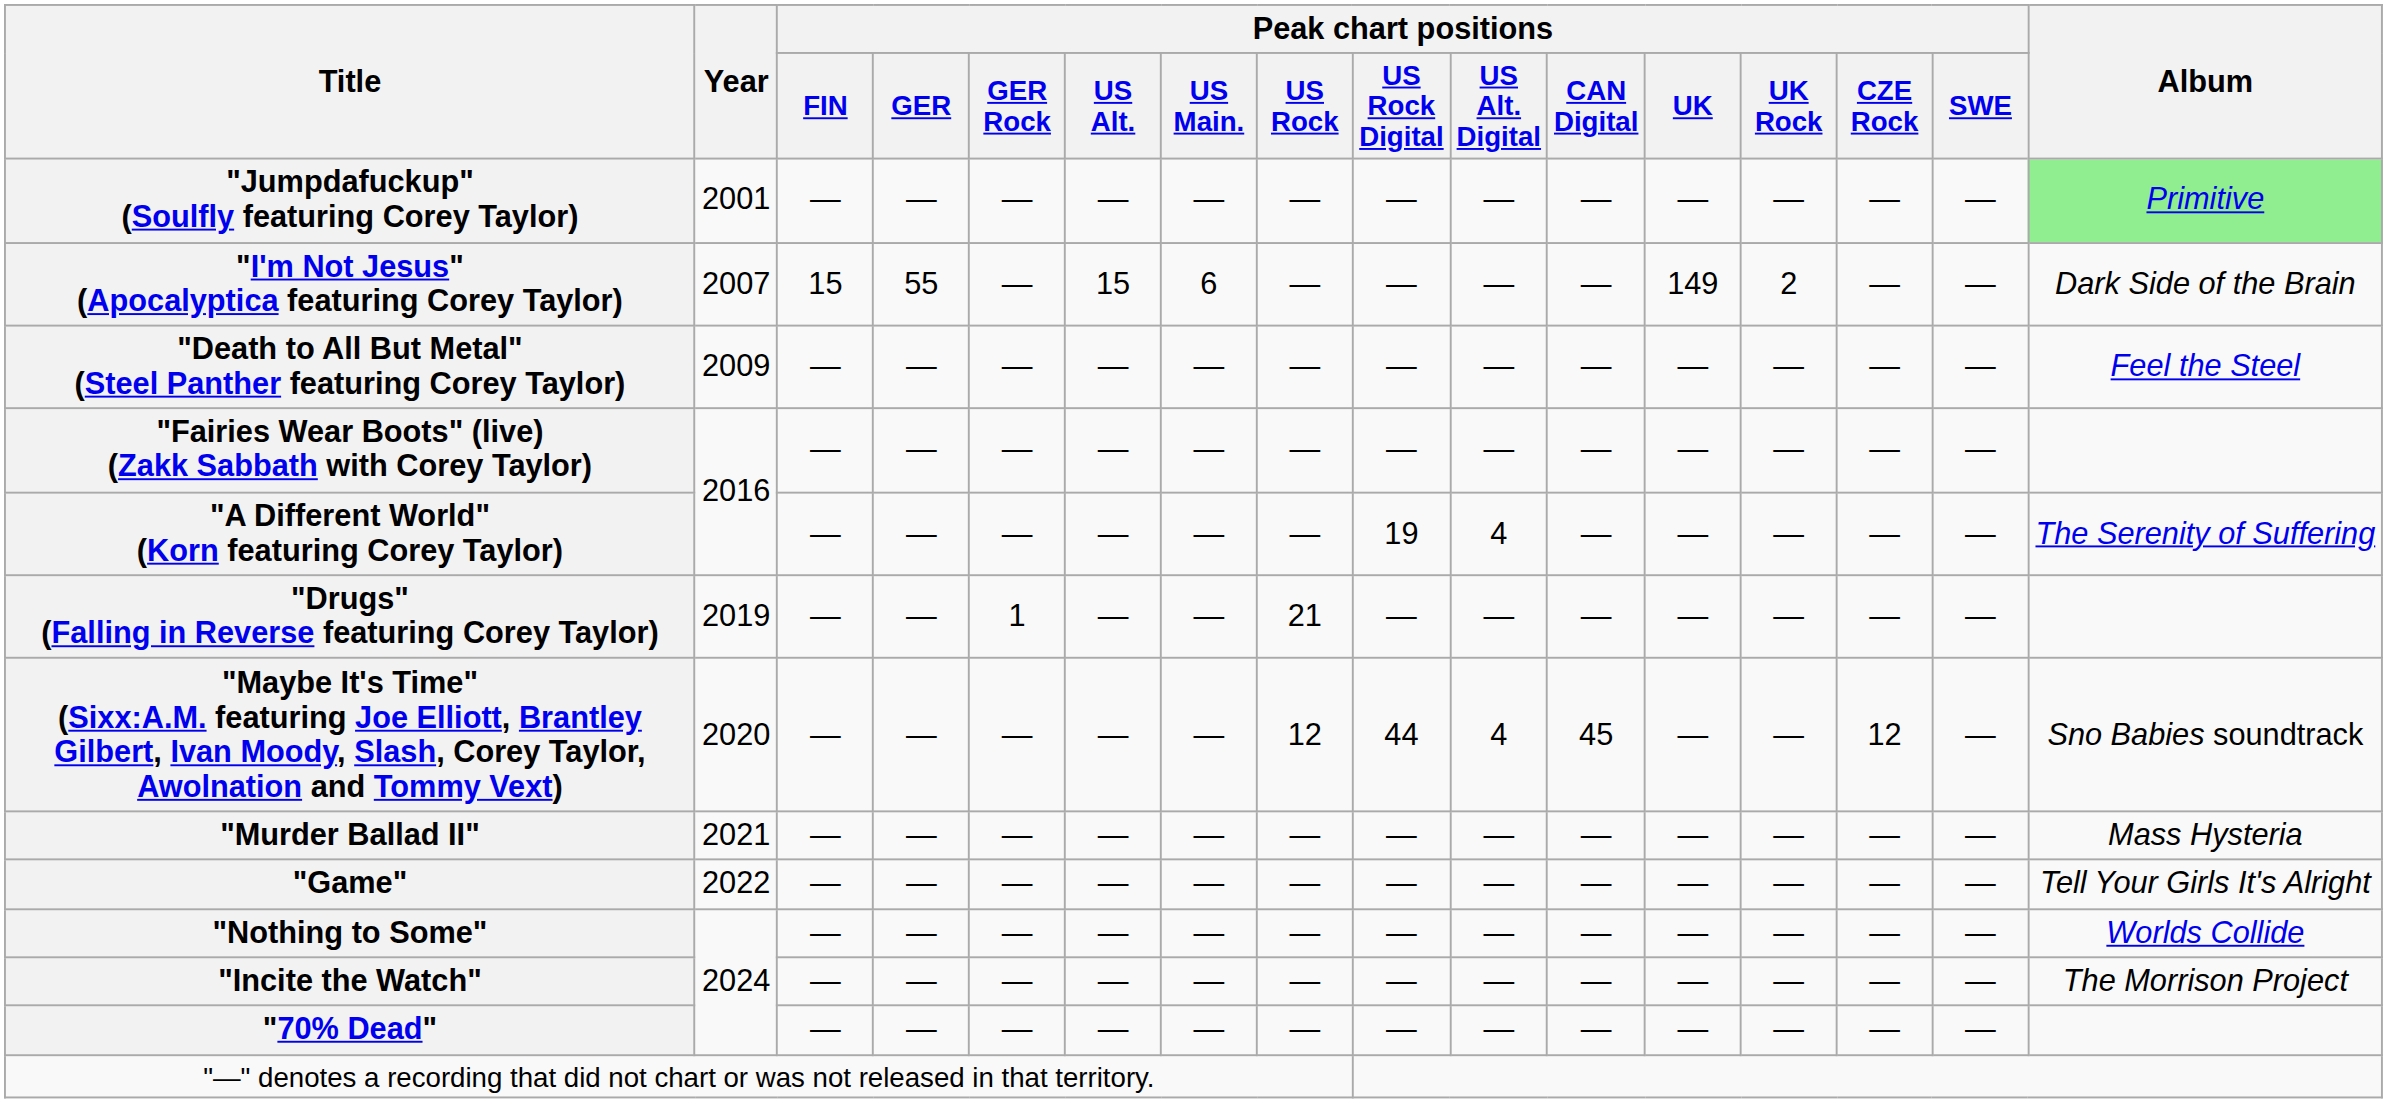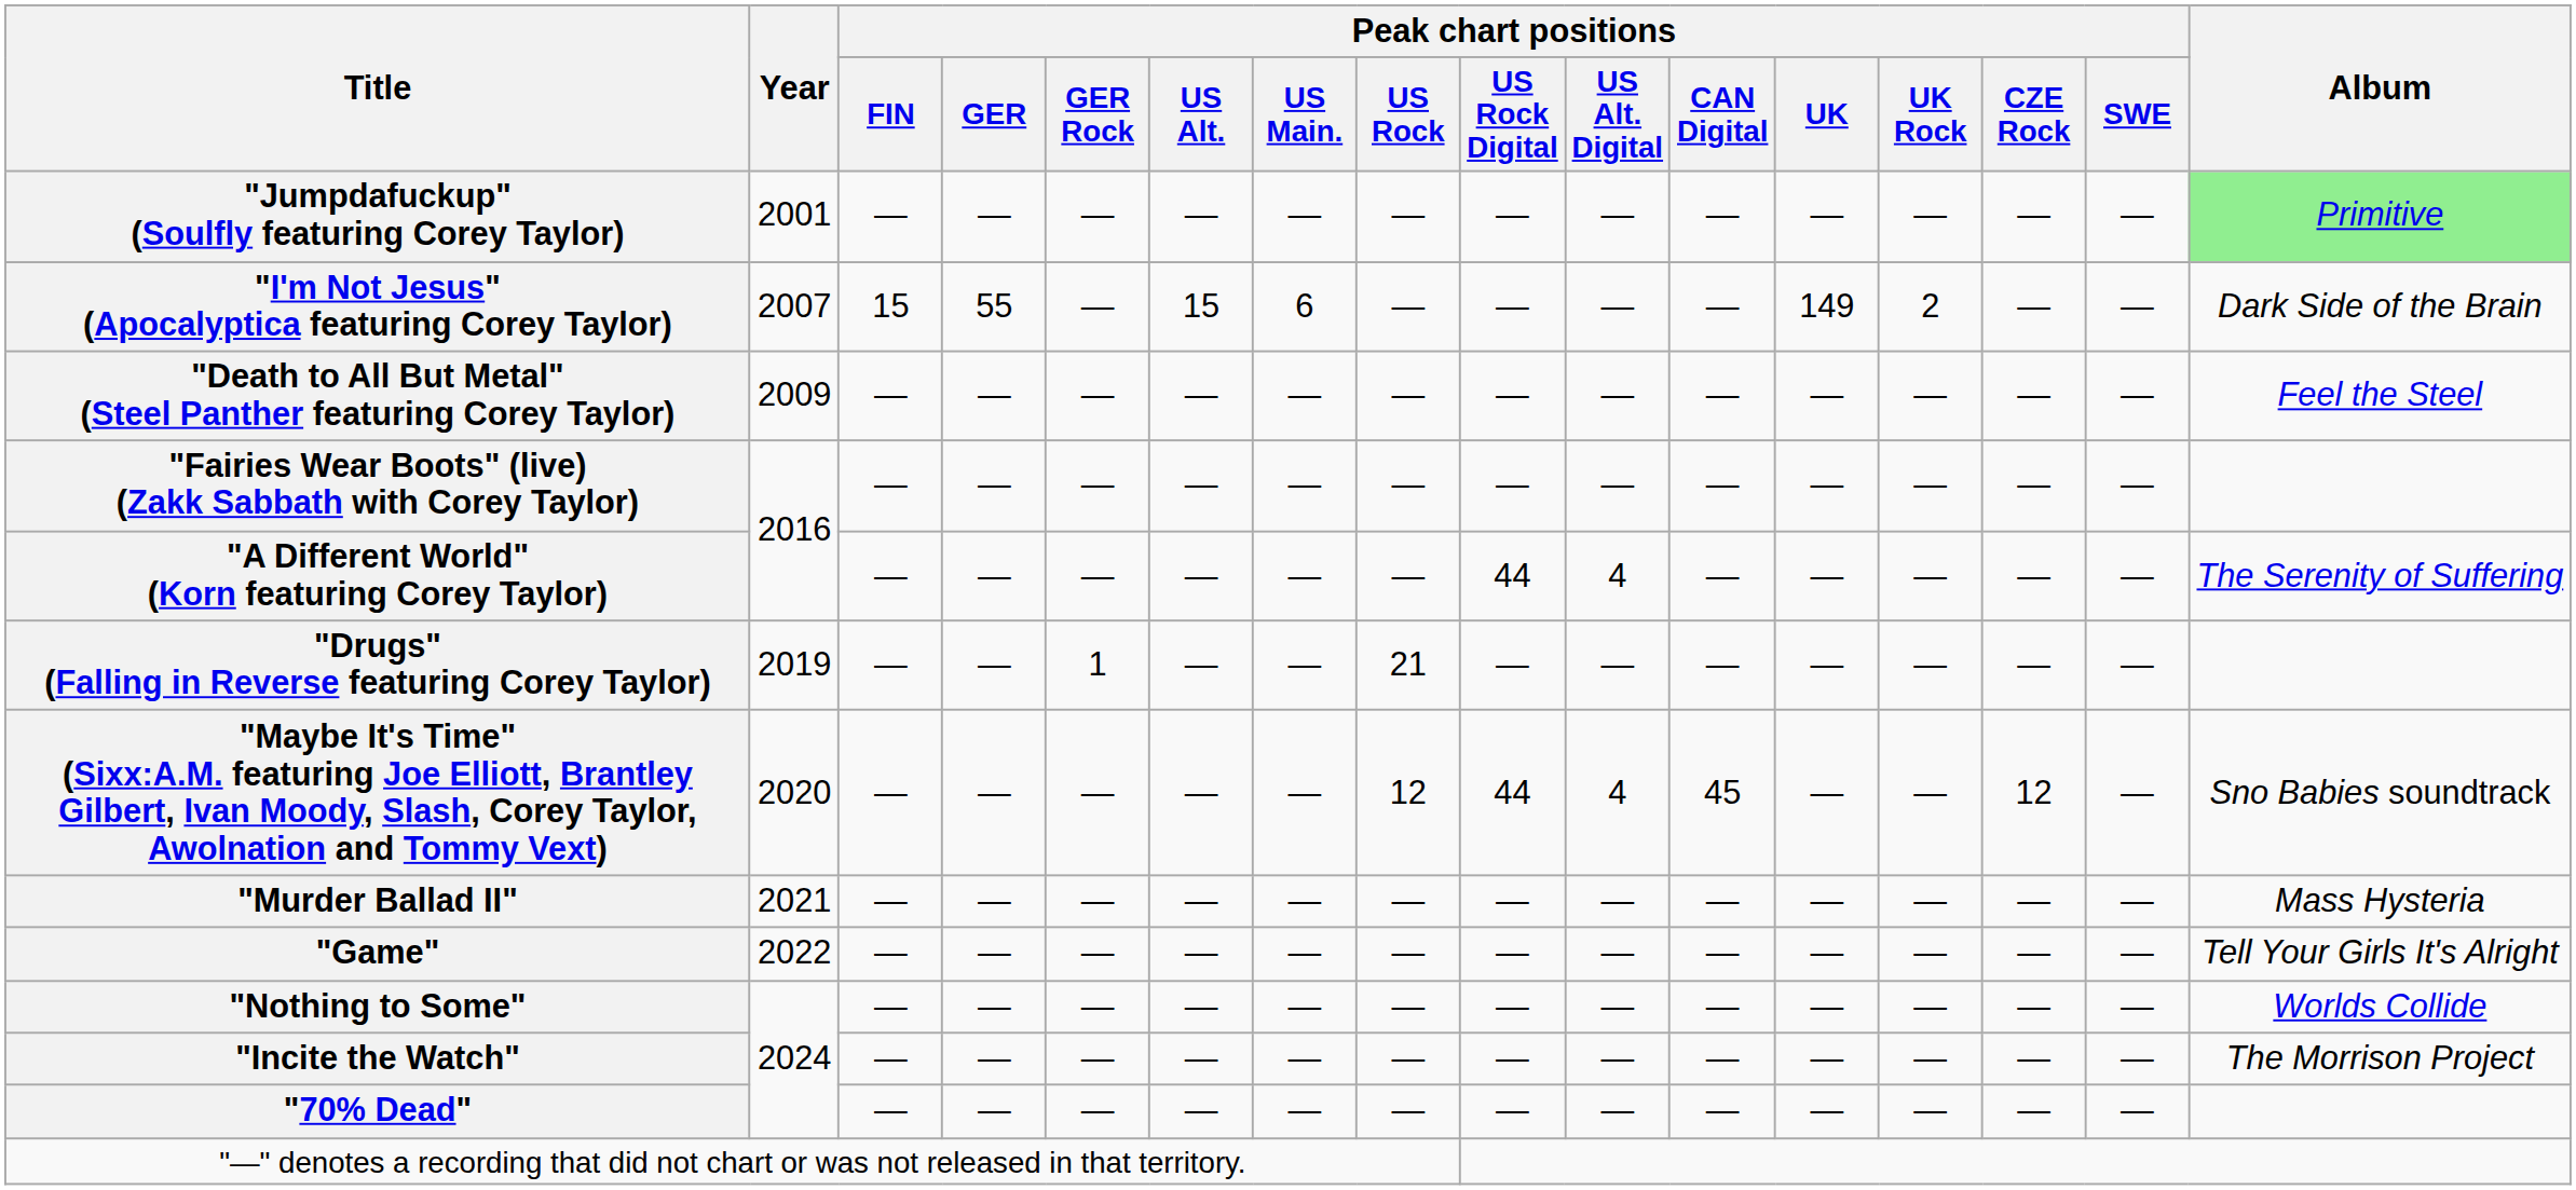 <table class="wikitable plainrowheaders" style="text-align:center;">
 <tr>
 <th scope="col" rowspan="2" style="width:22em;">Title</th>
 <th scope="col" rowspan="2">Year</th>
 <th scope="col" colspan="13">Peak chart positions</th>
 <th scope="col" rowspan="2">Album</th>
 </tr>
 <tr>
 <th style="width:3em; font-size:90%;"><a href='#'>FIN</a><br></th>
 <th style="width:3em; font-size:90%;"><a href='#'>GER</a><br></th>
 <th style="width:3em; font-size:90%;"><a href='#'>GER<br>Rock</a><br></th>
 <th style="width:3em; font-size:90%;"><a href='#'>US Alt.</a><br></th>
 <th style="width:3em; font-size:90%;"><a href='#'>US Main.</a><br></th>
 <th style="width:3em; font-size:90%;"><a href='#'>US Rock</a><br></th>
 <th style="width:3em; font-size:90%;"><a href='#'>US Rock Digital</a><br></th>
 <th style="width:3em; font-size:90%;"><a href='#'>US Alt. Digital</a><br></th>
 <th style="width:3em; font-size:90%;"><a href='#'>CAN Digital</a><br></th>
 <th style="width:3em; font-size:90%;"><a href='#'>UK</a><br></th>
 <th style="width:3em; font-size:90%;"><a href='#'>UK Rock</a></th>
 <th style="width:3em; font-size:90%;"><a href='#'>CZE<br>Rock</a><br></th>
 <th style="width:3em; font-size:90%;"><a href='#'>SWE</a><br></th>
 </tr>
 <tr>
 <th scope="row">"Jumpdafuckup"<br><span>(<a href='#'>Soulfly</a> featuring Corey Taylor)</span></th>
 <td>2001</td>
 <td>—</td>
 <td>—</td>
 <td>—</td>
 <td>—</td>
 <td>—</td>
 <td>—</td>
 <td>—</td>
 <td>—</td>
 <td>—</td>
 <td>—</td>
 <td>—</td>
 <td>—</td>
 <td>—</td>
 <td style="background: lightgreen;"><a href='#'><em>Primitive</em></a></td>
 </tr>
 <tr>
 <th scope="row">"<a href='#'>I'm Not Jesus</a>"<br><span>(<a href='#'>Apocalyptica</a> featuring Corey Taylor)</span></th>
 <td>2007</td>
 <td>15</td>
 <td>55</td>
 <td>—</td>
 <td>15</td>
 <td>6</td>
 <td>—</td>
 <td>—</td>
 <td>—</td>
 <td>—</td>
 <td>149</td>
 <td>2</td>
 <td>—</td>
 <td>—</td>
 <td><em>Dark Side of the Brain</em></td>
 </tr>
 <tr>
 <th scope="row">"Death to All But Metal"<br><span>(<a href='#'>Steel Panther</a> featuring Corey Taylor)</span></th>
 <td>2009</td>
 <td>—</td>
 <td>—</td>
 <td>—</td>
 <td>—</td>
 <td>—</td>
 <td>—</td>
 <td>—</td>
 <td>—</td>
 <td>—</td>
 <td>—</td>
 <td>—</td>
 <td>—</td>
 <td>—</td>
 <td><em><a href='#'>Feel the Steel</a></em></td>
 </tr>
 <tr>
 <th scope="row">"Fairies Wear Boots" (live)<br><span>(<a href='#'>Zakk Sabbath</a> with Corey Taylor)</span></th>
 <td rowspan="2">2016</td>
 <td>—</td>
 <td>—</td>
 <td>—</td>
 <td>—</td>
 <td>—</td>
 <td>—</td>
 <td>—</td>
 <td>—</td>
 <td>—</td>
 <td>—</td>
 <td>—</td>
 <td>—</td>
 <td>—</td>
 <td></td>
 </tr>
 <tr>
 <th scope= "row">"A Different World"<br><span>(<a href='#'>Korn</a> featuring Corey Taylor)</span></th>
 <td>—</td>
 <td>—</td>
 <td>—</td>
 <td>—</td>
 <td>—</td>
 <td>—</td>
-<td>19</td>
+<td>44</td>
 <td>4</td>
 <td>—</td>
 <td>—</td>
 <td>—</td>
 <td>—</td>
 <td>—</td>
 <td><em><a href='#'>The Serenity of Suffering</a></em></td>
 </tr>
 <tr>
 <th scope= "row">"Drugs"<br><span>(<a href='#'>Falling in Reverse</a> featuring Corey Taylor)</span></th>
 <td>2019</td>
 <td>—</td>
 <td>—</td>
 <td>1</td>
 <td>—</td>
 <td>—</td>
 <td>21</td>
 <td>—</td>
 <td>—</td>
 <td>—</td>
 <td>—</td>
 <td>—</td>
 <td>—</td>
 <td>—</td>
 <td></td>
 </tr>
 <tr>
 <th scope= "row">"Maybe It's Time"<br><span>(<a href='#'>Sixx:A.M.</a> featuring <a href='#'>Joe Elliott</a>, <a href='#'>Brantley Gilbert</a>, <a href='#'>Ivan Moody</a>, <a href='#'>Slash</a>, Corey Taylor, <a href='#'>Awolnation</a> and <a href='#'>Tommy Vext</a>)</span></th>
 <td>2020</td>
 <td>—</td>
 <td>—</td>
 <td>—</td>
 <td>—</td>
 <td>—</td>
 <td>12</td>
 <td>44</td>
 <td>4</td>
 <td>45</td>
 <td>—</td>
 <td>—</td>
 <td>12</td>
 <td>—</td>
 <td><em>Sno Babies</em> soundtrack</td>
 </tr>
 <tr>
 <th scope= "row">"Murder Ballad II"<br></th>
 <td>2021</td>
 <td>—</td>
 <td>—</td>
 <td>—</td>
 <td>—</td>
 <td>—</td>
 <td>—</td>
 <td>—</td>
 <td>—</td>
 <td>—</td>
 <td>—</td>
 <td>—</td>
 <td>—</td>
 <td>—</td>
 <td><em>Mass Hysteria</em></td>
 </tr>
 <tr>
 <th scope= "row">"Game"<br></th>
 <td>2022</td>
 <td>—</td>
 <td>—</td>
 <td>—</td>
 <td>—</td>
 <td>—</td>
 <td>—</td>
 <td>—</td>
 <td>—</td>
 <td>—</td>
 <td>—</td>
 <td>—</td>
 <td>—</td>
 <td>—</td>
 <td><em>Tell Your Girls It's Alright</em></td>
 </tr>
 <tr>
 <th scope= "row">"Nothing to Some"<br></th>
 <td rowspan="3">2024</td>
 <td>—</td>
 <td>—</td>
 <td>—</td>
 <td>—</td>
 <td>—</td>
 <td>—</td>
 <td>—</td>
 <td>—</td>
 <td>—</td>
 <td>—</td>
 <td>—</td>
 <td>—</td>
 <td>—</td>
 <td><em><a href='#'>Worlds Collide</a></em></td>
 </tr>
 <tr>
 <th scope= "row">"Incite the Watch"<br></th>
 <td>—</td>
 <td>—</td>
 <td>—</td>
 <td>—</td>
 <td>—</td>
 <td>—</td>
 <td>—</td>
 <td>—</td>
 <td>—</td>
 <td>—</td>
 <td>—</td>
 <td>—</td>
 <td>—</td>
 <td><em>The Morrison Project</em></td>
 </tr>
 <tr>
 <th scope= "row">"<a href='#'>70% Dead</a>"<br></th>
 <td>—</td>
 <td>—</td>
 <td>—</td>
 <td>—</td>
 <td>—</td>
 <td>—</td>
 <td>—</td>
 <td>—</td>
 <td>—</td>
 <td>—</td>
 <td>—</td>
 <td>—</td>
 <td>—</td>
 <td></td>
 </tr>
 <tr>
 <td colspan="8" style="font-size:90%">"—" denotes a recording that did not chart or was not released in that territory.</td>
 </tr>
 </table>
